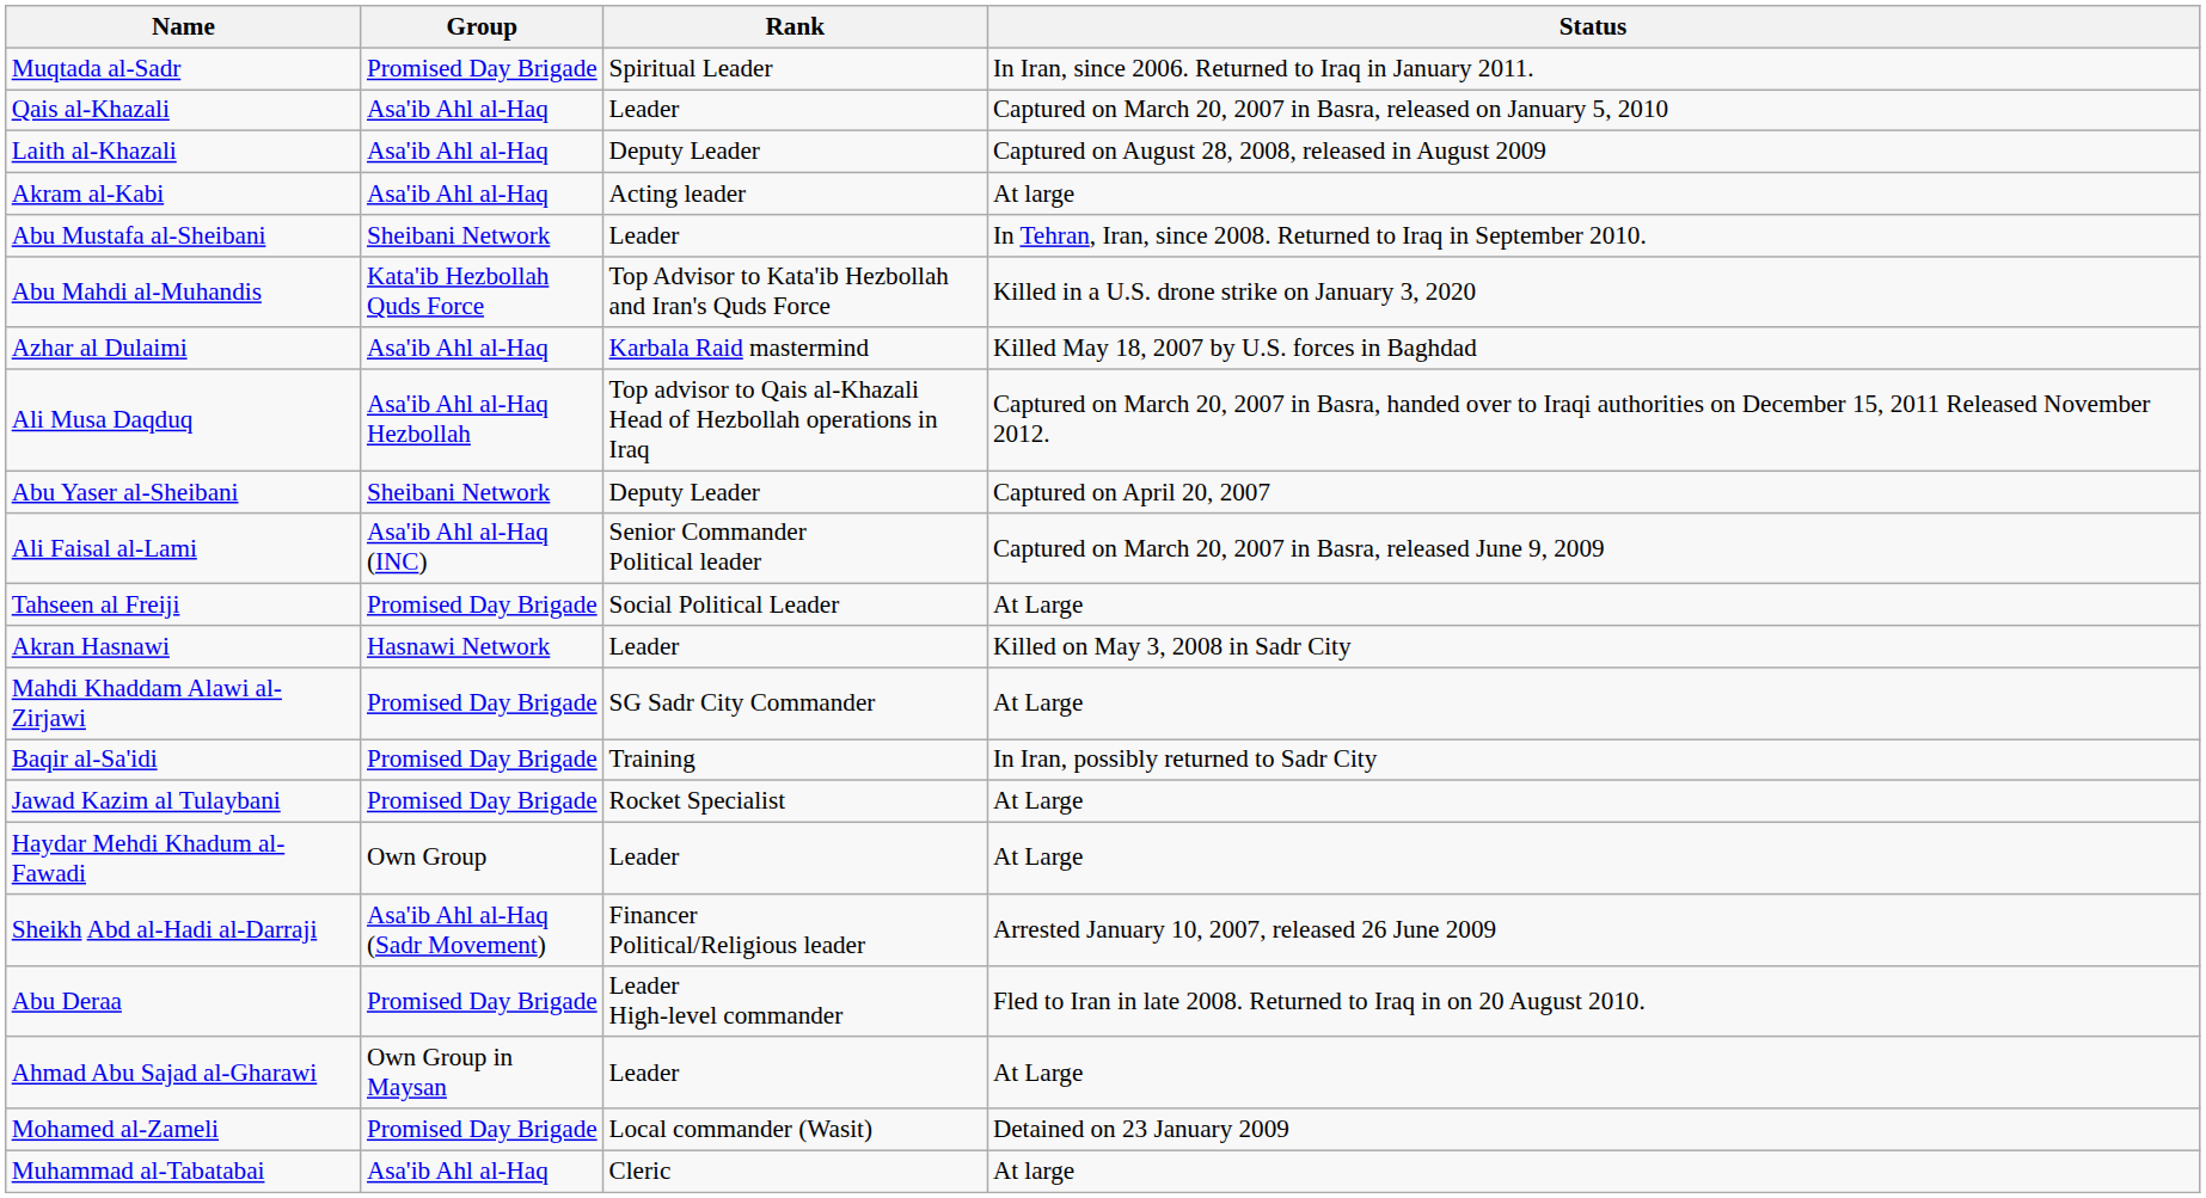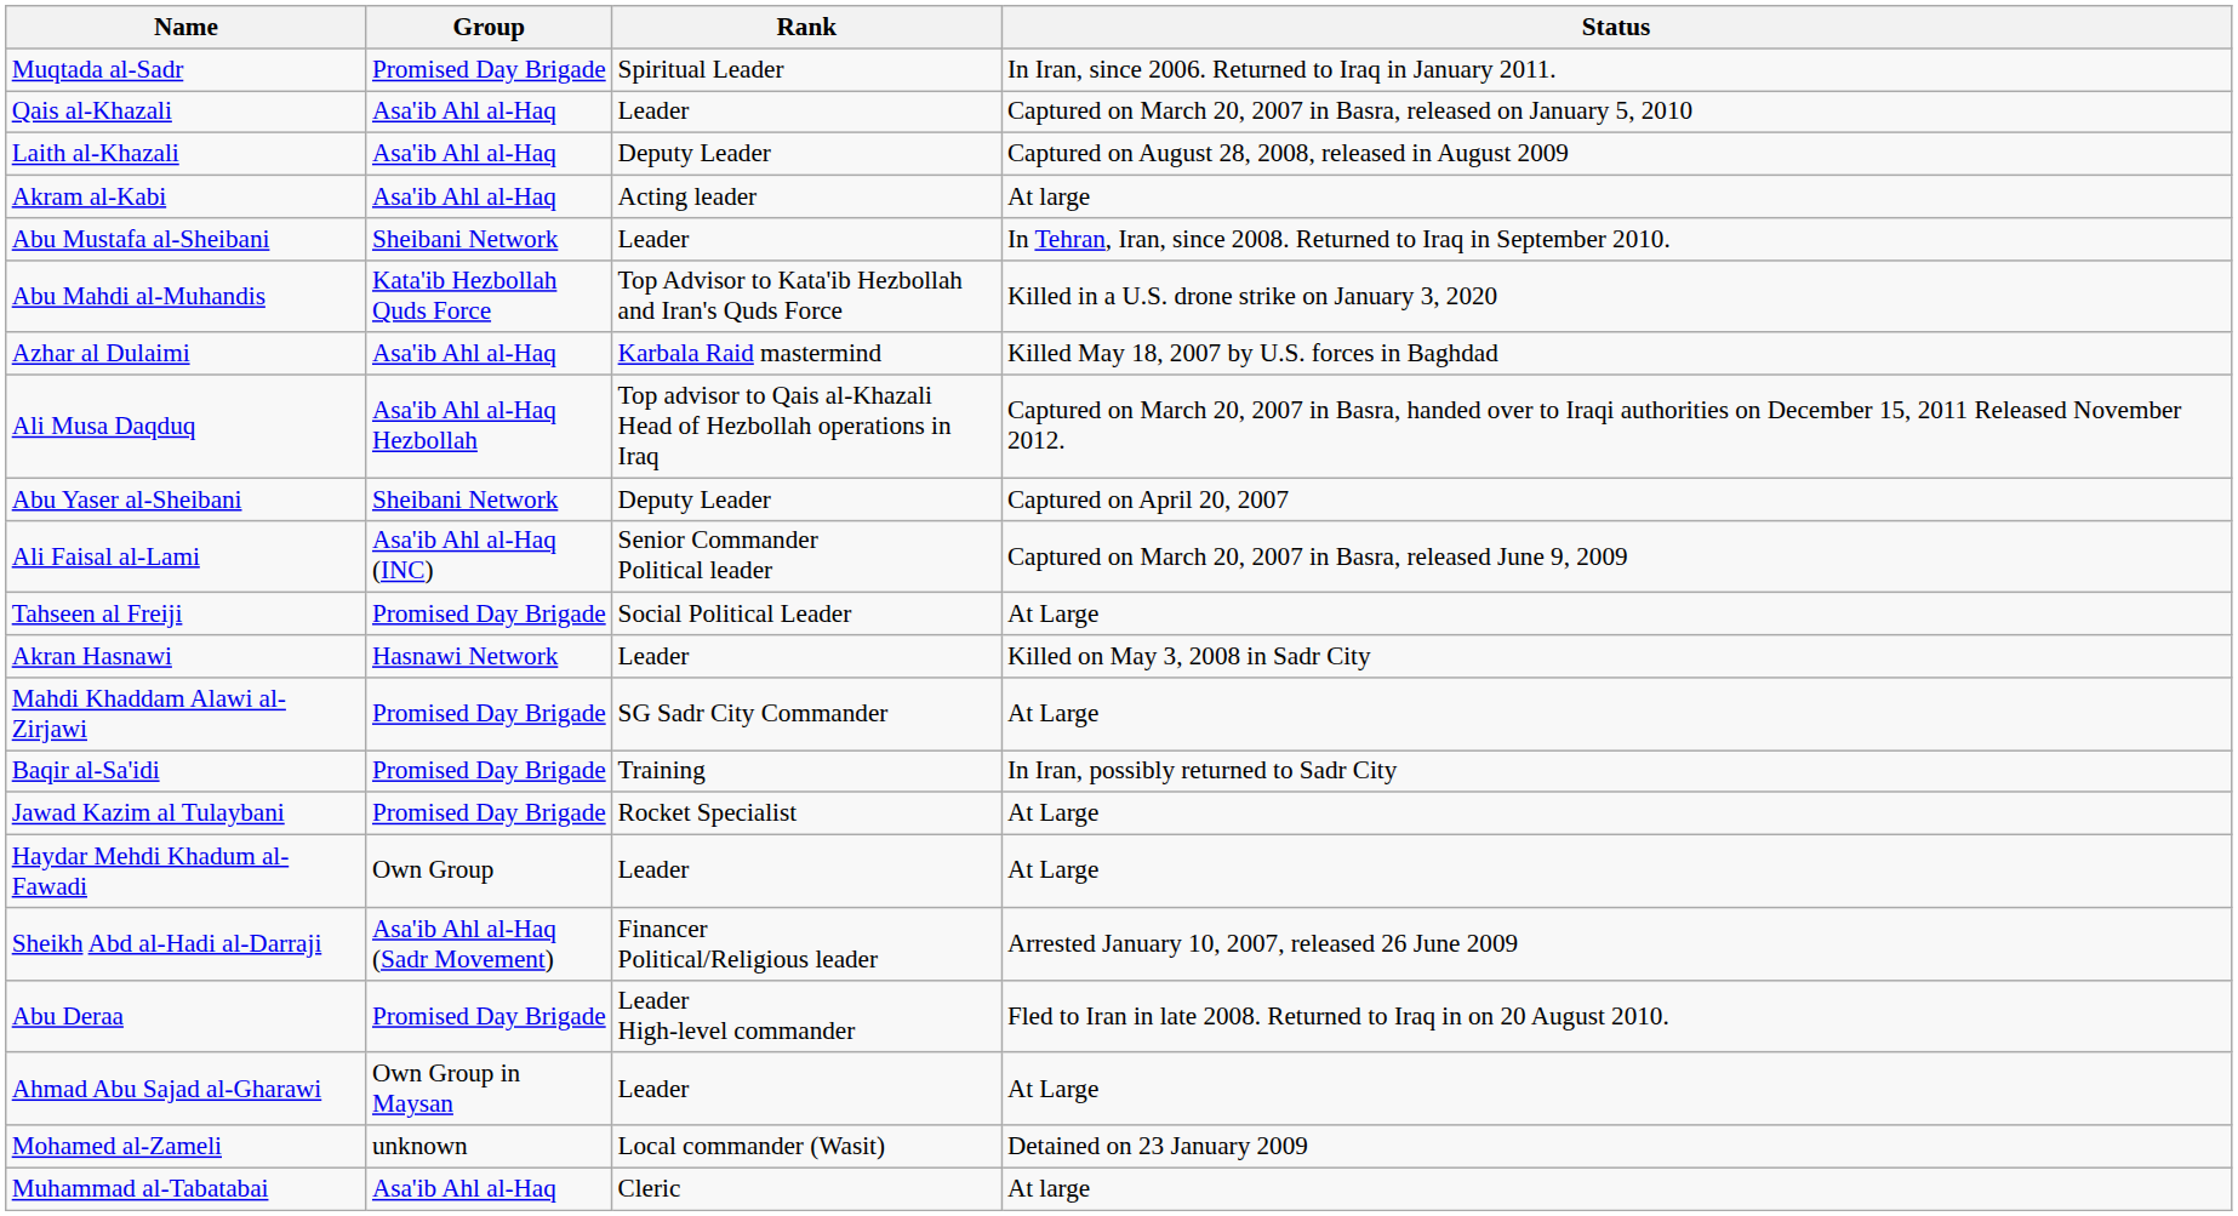 <table class="wikitable" style="border:1px solid #8888aa; background:#f8f8f8; padding:0; font-size:90%;">
 <tr>
 <th>Name</th>
 <th>Group</th>
 <th>Rank</th>
 <th>Status</th>
 </tr>
 <tr>
 <td><a href='#'>Muqtada al-Sadr</a></td>
 <td><a href='#'>Promised Day Brigade</a></td>
 <td>Spiritual Leader</td>
 <td>In Iran, since 2006. Returned to Iraq in January 2011.</td>
 </tr>
 <tr>
 <td><a href='#'>Qais al-Khazali</a></td>
 <td><a href='#'>Asa'ib Ahl al-Haq</a></td>
 <td>Leader</td>
 <td>Captured on March 20, 2007 in Basra, released on January 5, 2010</td>
 </tr>
 <tr>
 <td><a href='#'>Laith al-Khazali</a></td>
 <td><a href='#'>Asa'ib Ahl al-Haq</a></td>
 <td>Deputy Leader</td>
 <td>Captured on August 28, 2008, released in August 2009</td>
 </tr>
 <tr>
 <td><a href='#'>Akram al-Kabi</a></td>
 <td><a href='#'>Asa'ib Ahl al-Haq</a></td>
 <td>Acting leader</td>
 <td>At large</td>
 </tr>
 <tr>
 <td><a href='#'>Abu Mustafa al-Sheibani</a></td>
 <td><a href='#'>Sheibani Network</a></td>
 <td>Leader</td>
 <td>In <a href='#'>Tehran</a>, Iran, since 2008. Returned to Iraq in September 2010.</td>
 </tr>
 <tr>
 <td><a href='#'>Abu Mahdi al-Muhandis</a></td>
 <td><a href='#'>Kata'ib Hezbollah</a><br><a href='#'>Quds Force</a></td>
 <td>Top Advisor to Kata'ib Hezbollah<br>and Iran's Quds Force</td>
 <td>Killed in a U.S. drone strike on January 3, 2020</td>
 </tr>
 <tr>
 <td><a href='#'>Azhar al Dulaimi</a></td>
 <td><a href='#'>Asa'ib Ahl al-Haq</a></td>
 <td><a href='#'>Karbala Raid</a> mastermind</td>
 <td>Killed May 18, 2007 by U.S. forces in Baghdad</td>
 </tr>
 <tr>
 <td><a href='#'>Ali Musa Daqduq</a></td>
 <td><a href='#'>Asa'ib Ahl al-Haq</a><br><a href='#'>Hezbollah</a></td>
 <td>Top advisor to Qais al-Khazali<br>Head of Hezbollah operations in Iraq</td>
 <td>Captured on March 20, 2007 in Basra, handed over to Iraqi authorities on December 15, 2011 Released November 2012.</td>
 </tr>
 <tr>
 <td><a href='#'>Abu Yaser al-Sheibani</a></td>
 <td><a href='#'>Sheibani Network</a></td>
 <td>Deputy Leader</td>
 <td>Captured on April 20, 2007</td>
 </tr>
 <tr>
 <td><a href='#'>Ali Faisal al-Lami</a></td>
 <td><a href='#'>Asa'ib Ahl al-Haq</a><br>(<a href='#'>INC</a>)</td>
 <td>Senior Commander<br>Political leader</td>
 <td>Captured on March 20, 2007 in Basra,  released June 9, 2009</td>
 </tr>
 <tr>
 <td><a href='#'>Tahseen al Freiji</a></td>
 <td><a href='#'>Promised Day Brigade</a></td>
 <td>Social Political Leader</td>
 <td>At Large</td>
 </tr>
 <tr>
 <td><a href='#'>Akran Hasnawi</a></td>
 <td><a href='#'>Hasnawi Network</a></td>
 <td>Leader</td>
 <td>Killed on May 3, 2008 in Sadr City</td>
 </tr>
 <tr>
 <td><a href='#'>Mahdi Khaddam Alawi al-Zirjawi</a></td>
 <td><a href='#'>Promised Day Brigade</a></td>
 <td>SG Sadr City Commander</td>
 <td>At Large</td>
 </tr>
 <tr>
 <td><a href='#'>Baqir al-Sa'idi</a></td>
 <td><a href='#'>Promised Day Brigade</a></td>
 <td>Training</td>
 <td>In Iran, possibly returned to Sadr City</td>
 </tr>
 <tr>
 <td><a href='#'>Jawad Kazim al Tulaybani</a></td>
 <td><a href='#'>Promised Day Brigade</a></td>
 <td>Rocket Specialist</td>
 <td>At Large</td>
 </tr>
 <tr>
 <td><a href='#'>Haydar Mehdi Khadum al-Fawadi</a></td>
 <td>Own Group</td>
 <td>Leader</td>
 <td>At Large</td>
 </tr>
 <tr>
 <td><a href='#'>Sheikh</a> <a href='#'>Abd al-Hadi al-Darraji</a></td>
 <td><a href='#'>Asa'ib Ahl al-Haq</a><br>(<a href='#'>Sadr Movement</a>)</td>
 <td>Financer<br>Political/Religious leader</td>
 <td>Arrested January 10, 2007, released 26 June 2009</td>
 </tr>
 <tr>
 <td><a href='#'>Abu Deraa</a></td>
 <td><a href='#'>Promised Day Brigade</a></td>
 <td>Leader<br>High-level commander</td>
 <td>Fled to Iran in late 2008. Returned to Iraq in on 20 August 2010.</td>
 </tr>
 <tr>
 <td><a href='#'>Ahmad Abu Sajad al-Gharawi</a></td>
 <td>Own Group in <a href='#'>Maysan</a></td>
 <td>Leader</td>
 <td>At Large</td>
 </tr>
 <tr>
 <td><a href='#'>Mohamed al-Zameli</a></td>
-<td><a href='#'>Promised Day Brigade</a></td>
+<td>unknown</td>
 <td>Local commander (Wasit)</td>
 <td>Detained on 23 January 2009</td>
 </tr>
 <tr>
 <td><a href='#'>Muhammad al-Tabatabai</a></td>
 <td><a href='#'>Asa'ib Ahl al-Haq</a></td>
 <td>Cleric</td>
 <td>At large</td>
 </tr>
 </table>
